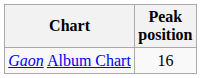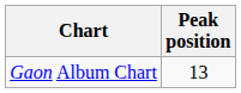 <table class="wikitable">
 <tr>
 <th>Chart</th>
 <th>Peak <br> position</th>
 </tr>
 <tr>
 <td><em><a href='#'>Gaon</a></em> <a href='#'>Album Chart</a></td>
-<td align="center">16</td>
+<td align="center">13</td>
 </tr>
 <tr>
 </tr>
 </table>
